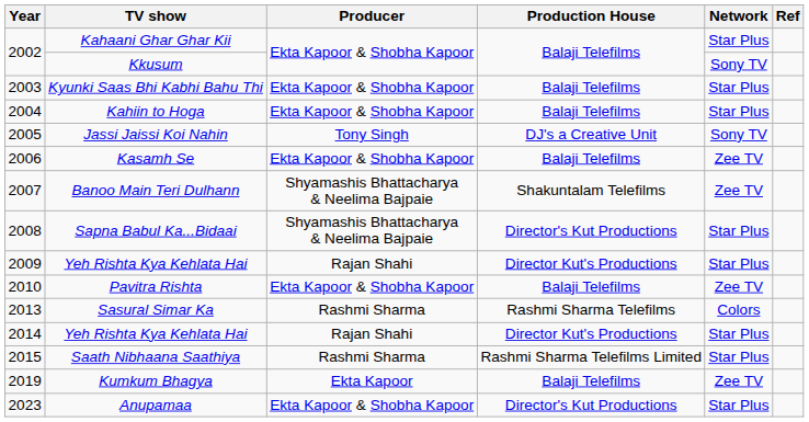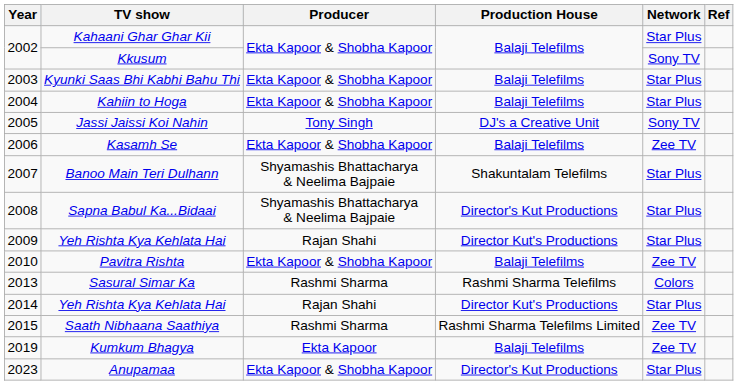 <table class="wikitable sortable" style="text-align:center;">
 <tr bgcolor="#d1e4fd">
 <th>Year</th>
 <th>TV show</th>
 <th>Producer</th>
 <th>Production House</th>
 <th>Network</th>
 <th>Ref</th>
 </tr>
 <tr>
 <td rowspan="2">2002</td>
 <td><em><a href='#'>Kahaani Ghar Ghar Kii</a></em></td>
 <td rowspan="2"><a href='#'>Ekta Kapoor</a> & <a href='#'>Shobha Kapoor</a></td>
 <td rowspan="2"><a href='#'>Balaji Telefilms</a></td>
 <td><a href='#'>Star Plus</a></td>
 <td></td>
 </tr>
 <tr>
 <td><em><a href='#'>Kkusum</a></em></td>
 <td><a href='#'>Sony TV</a></td>
 <td></td>
 </tr>
 <tr>
 <td>2003</td>
 <td><em><a href='#'>Kyunki Saas Bhi Kabhi Bahu Thi</a></em></td>
 <td><a href='#'>Ekta Kapoor</a> & <a href='#'>Shobha Kapoor</a></td>
 <td><a href='#'>Balaji Telefilms</a></td>
 <td><a href='#'>Star Plus</a></td>
 <td></td>
 </tr>
 <tr>
 <td>2004</td>
 <td><em><a href='#'>Kahiin to Hoga</a></em></td>
 <td><a href='#'>Ekta Kapoor</a> & <a href='#'>Shobha Kapoor</a></td>
 <td><a href='#'>Balaji Telefilms</a></td>
 <td><a href='#'>Star Plus</a></td>
 <td></td>
 </tr>
 <tr>
 <td>2005</td>
 <td><em><a href='#'>Jassi Jaissi Koi Nahin</a></em></td>
 <td><a href='#'>Tony Singh</a></td>
 <td><a href='#'>DJ's a Creative Unit</a></td>
 <td><a href='#'>Sony TV</a></td>
 <td></td>
 </tr>
 <tr>
 <td>2006</td>
 <td><em><a href='#'>Kasamh Se</a></em></td>
 <td><a href='#'>Ekta Kapoor</a> & <a href='#'>Shobha Kapoor</a></td>
 <td><a href='#'>Balaji Telefilms</a></td>
 <td><a href='#'>Zee TV</a></td>
 <td></td>
 </tr>
 <tr>
 <td>2007</td>
 <td><em><a href='#'>Banoo Main Teri Dulhann</a></em></td>
 <td>Shyamashis Bhattacharya<br>& Neelima Bajpaie</td>
 <td>Shakuntalam Telefilms</td>
-<td><a href='#'>Zee TV</a></td>
+<td><a href='#'>Star Plus</a></td>
 <td></td>
 </tr>
 <tr>
 <td>2008</td>
 <td><em><a href='#'>Sapna Babul Ka...Bidaai</a></em></td>
 <td>Shyamashis Bhattacharya<br>& Neelima Bajpaie</td>
 <td><a href='#'>Director's Kut Productions</a></td>
 <td><a href='#'>Star Plus</a></td>
 <td></td>
 </tr>
 <tr>
 <td>2009</td>
 <td><em><a href='#'>Yeh Rishta Kya Kehlata Hai</a></em></td>
 <td>Rajan Shahi</td>
 <td><a href='#'>Director Kut's Productions</a></td>
 <td><a href='#'>Star Plus</a></td>
 <td></td>
 </tr>
 <tr>
 <td>2010</td>
 <td><em><a href='#'>Pavitra Rishta</a></em></td>
 <td><a href='#'>Ekta Kapoor</a> & <a href='#'>Shobha Kapoor</a></td>
 <td><a href='#'>Balaji Telefilms</a></td>
 <td><a href='#'>Zee TV</a></td>
 <td></td>
 </tr>
 <tr>
 <td>2013</td>
 <td><em><a href='#'>Sasural Simar Ka</a></em></td>
 <td>Rashmi Sharma</td>
 <td>Rashmi Sharma Telefilms</td>
 <td><a href='#'>Colors</a></td>
 <td></td>
 </tr>
 <tr>
 <td>2014</td>
 <td><em><a href='#'>Yeh Rishta Kya Kehlata Hai</a></em></td>
 <td>Rajan Shahi</td>
 <td><a href='#'>Director Kut's Productions</a></td>
 <td><a href='#'>Star Plus</a></td>
 <td></td>
 </tr>
 <tr>
 <td>2015</td>
 <td><em><a href='#'>Saath Nibhaana Saathiya</a></em></td>
 <td>Rashmi Sharma</td>
 <td>Rashmi Sharma Telefilms Limited</td>
-<td><a href='#'>Star Plus</a></td>
+<td><a href='#'>Zee TV</a></td>
 <td></td>
 </tr>
 <tr>
 <td>2019</td>
 <td><em><a href='#'>Kumkum Bhagya</a></em></td>
 <td><a href='#'>Ekta Kapoor</a></td>
 <td><a href='#'>Balaji Telefilms</a></td>
 <td><a href='#'>Zee TV</a></td>
 <td></td>
 </tr>
 <tr>
 <td>2023</td>
 <td><em><a href='#'>Anupamaa</a></em></td>
 <td><a href='#'>Ekta Kapoor</a> & <a href='#'>Shobha Kapoor</a></td>
 <td><a href='#'>Director's Kut Productions</a></td>
 <td><a href='#'>Star Plus</a></td>
 <td></td>
 </tr>
 </table>
